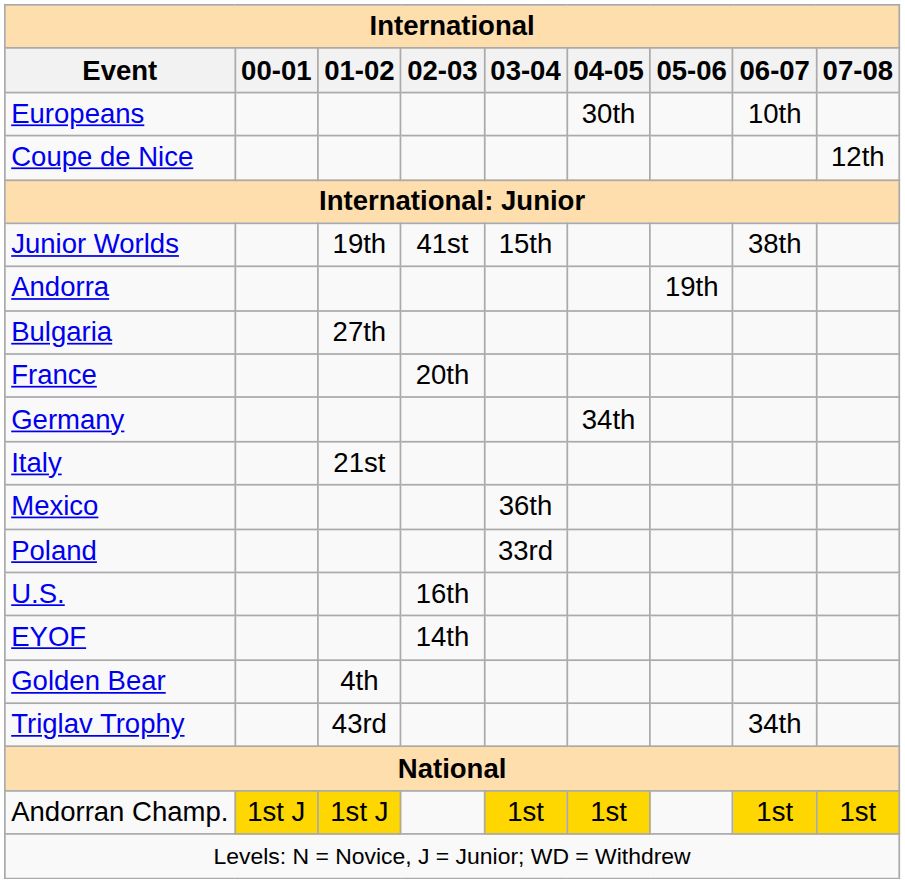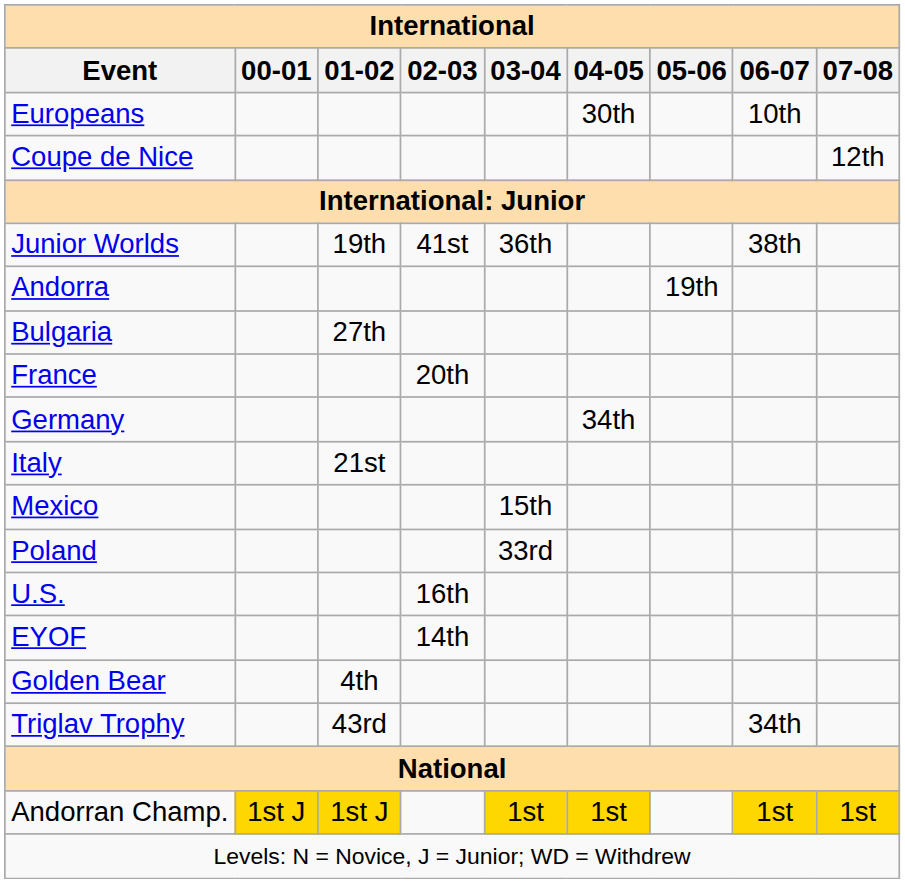 <table class="wikitable" style="text-align:center">
 <tr>
 <th style="background-color: #ffdead; " colspan=9 align=center>International</th>
 </tr>
 <tr>
 <th>Event</th>
 <th>00-01</th>
 <th>01-02</th>
 <th>02-03</th>
 <th>03-04</th>
 <th>04-05</th>
 <th>05-06</th>
 <th>06-07</th>
 <th>07-08</th>
 </tr>
 <tr>
 <td align=left><a href='#'>Europeans</a></td>
 <td></td>
 <td></td>
 <td></td>
 <td></td>
 <td>30th</td>
 <td></td>
 <td>10th</td>
 <td></td>
 </tr>
 <tr>
 <td align=left><a href='#'>Coupe de Nice</a></td>
 <td></td>
 <td></td>
 <td></td>
 <td></td>
 <td></td>
 <td></td>
 <td></td>
 <td>12th</td>
 </tr>
 <tr>
 <th style="background-color: #ffdead; " colspan=9 align=center>International: Junior</th>
 </tr>
 <tr>
 <td align=left><a href='#'>Junior Worlds</a></td>
 <td></td>
 <td>19th</td>
 <td>41st</td>
-<td>15th</td>
+<td>36th</td>
 <td></td>
 <td></td>
 <td>38th</td>
 <td></td>
 </tr>
 <tr>
 <td align=left> <a href='#'>Andorra</a></td>
 <td></td>
 <td></td>
 <td></td>
 <td></td>
 <td></td>
 <td>19th</td>
 <td></td>
 <td></td>
 </tr>
 <tr>
 <td align=left> <a href='#'>Bulgaria</a></td>
 <td></td>
 <td>27th</td>
 <td></td>
 <td></td>
 <td></td>
 <td></td>
 <td></td>
 <td></td>
 </tr>
 <tr>
 <td align=left> <a href='#'>France</a></td>
 <td></td>
 <td></td>
 <td>20th</td>
 <td></td>
 <td></td>
 <td></td>
 <td></td>
 <td></td>
 </tr>
 <tr>
 <td align=left> <a href='#'>Germany</a></td>
 <td></td>
 <td></td>
 <td></td>
 <td></td>
 <td>34th</td>
 <td></td>
 <td></td>
 <td></td>
 </tr>
 <tr>
 <td align=left> <a href='#'>Italy</a></td>
 <td></td>
 <td>21st</td>
 <td></td>
 <td></td>
 <td></td>
 <td></td>
 <td></td>
 <td></td>
 </tr>
 <tr>
 <td align=left> <a href='#'>Mexico</a></td>
 <td></td>
 <td></td>
 <td></td>
-<td>36th</td>
+<td>15th</td>
 <td></td>
 <td></td>
 <td></td>
 <td></td>
 </tr>
 <tr>
 <td align=left> <a href='#'>Poland</a></td>
 <td></td>
 <td></td>
 <td></td>
 <td>33rd</td>
 <td></td>
 <td></td>
 <td></td>
 <td></td>
 </tr>
 <tr>
 <td align=left> <a href='#'>U.S.</a></td>
 <td></td>
 <td></td>
 <td>16th</td>
 <td></td>
 <td></td>
 <td></td>
 <td></td>
 <td></td>
 </tr>
 <tr>
 <td align=left><a href='#'>EYOF</a></td>
 <td></td>
 <td></td>
 <td>14th</td>
 <td></td>
 <td></td>
 <td></td>
 <td></td>
 <td></td>
 </tr>
 <tr>
 <td align=left><a href='#'>Golden Bear</a></td>
 <td></td>
 <td>4th</td>
 <td></td>
 <td></td>
 <td></td>
 <td></td>
 <td></td>
 <td></td>
 </tr>
 <tr>
 <td align=left><a href='#'>Triglav Trophy</a></td>
 <td></td>
 <td>43rd</td>
 <td></td>
 <td></td>
 <td></td>
 <td></td>
 <td>34th</td>
 <td></td>
 </tr>
 <tr>
 <th style="background-color: #ffdead; " colspan=9 align=center>National</th>
 </tr>
 <tr>
 <td align=left>Andorran Champ.</td>
 <td bgcolor=gold>1st J</td>
 <td bgcolor=gold>1st J</td>
 <td></td>
 <td bgcolor=gold>1st</td>
 <td bgcolor=gold>1st</td>
 <td></td>
 <td bgcolor=gold>1st</td>
 <td bgcolor=gold>1st</td>
 </tr>
 <tr>
 <td colspan=12 align=center><small> Levels: N = Novice, J = Junior; WD = Withdrew </small></td>
 </tr>
 </table>
